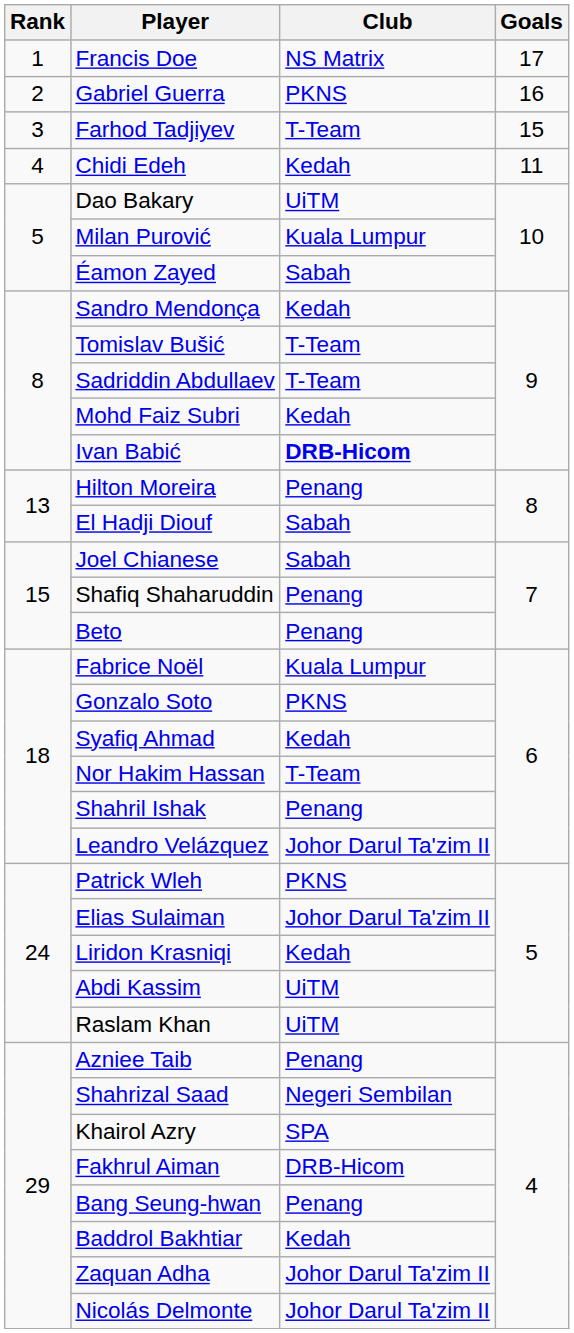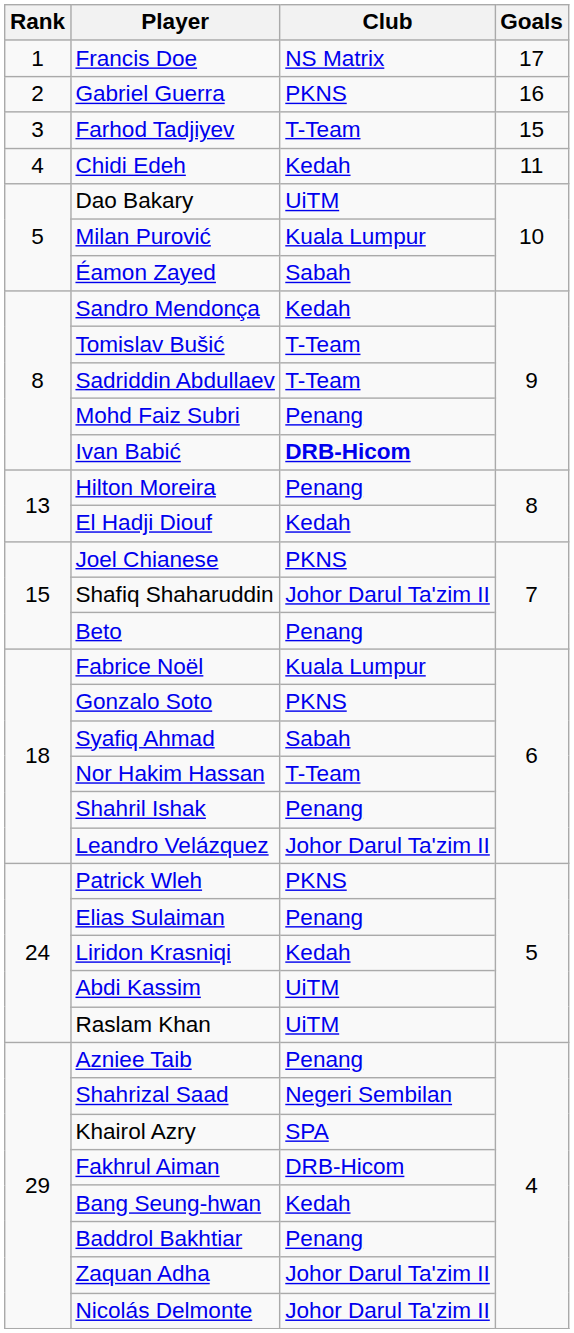 <table class="wikitable" style="text-align:center">
 <tr>
 <th>Rank</th>
 <th>Player</th>
 <th>Club</th>
 <th>Goals</th>
 </tr>
 <tr>
 <td rowspan=1>1</td>
 <td align="left"> <a href='#'>Francis Doe</a></td>
 <td align="left"><a href='#'>NS Matrix</a></td>
 <td rowspan=1>17</td>
 </tr>
 <tr>
 <td rowspan=1>2</td>
 <td align="left"> <a href='#'>Gabriel Guerra</a></td>
 <td align="left"><a href='#'>PKNS</a></td>
 <td rowspan=1>16</td>
 </tr>
 <tr>
 <td rowspan=1>3</td>
 <td align="left"> <a href='#'>Farhod Tadjiyev</a></td>
 <td align="left"><a href='#'>T-Team</a></td>
 <td rowspan=1>15</td>
 </tr>
 <tr>
 <td>4</td>
 <td align="left"> <a href='#'>Chidi Edeh</a></td>
 <td align="left"><a href='#'>Kedah</a></td>
 <td>11</td>
 </tr>
 <tr>
 <td rowspan=3>5</td>
 <td align="left"> Dao Bakary</td>
 <td align="left"><a href='#'>UiTM</a></td>
 <td rowspan=3>10</td>
 </tr>
 <tr>
 <td align="left"> <a href='#'>Milan Purović</a></td>
 <td align="left"><a href='#'>Kuala Lumpur</a></td>
 </tr>
 <tr>
 <td align="left"> <a href='#'>Éamon Zayed</a></td>
 <td align="left"><a href='#'>Sabah</a></td>
 </tr>
 <tr>
 <td rowspan=5>8</td>
 <td align="left"> <a href='#'>Sandro Mendonça</a></td>
 <td align="left"><a href='#'>Kedah</a></td>
 <td rowspan=5>9</td>
 </tr>
 <tr>
 <td align="left"> <a href='#'>Tomislav Bušić</a></td>
 <td align="left"><a href='#'>T-Team</a></td>
 </tr>
 <tr>
 <td align="left"> <a href='#'>Sadriddin Abdullaev</a></td>
 <td align="left"><a href='#'>T-Team</a></td>
 </tr>
 <tr>
 <td align="left"> <a href='#'>Mohd Faiz Subri</a></td>
-<td align="left"><a href='#'>Kedah</a></td>
+<td align="left"><a href='#'>Penang</a></td>
 </tr>
 <tr>
 <td align="left"> <a href='#'>Ivan Babić</a></td>
 <td align="left"><strong><a href='#'>DRB-Hicom</a></strong></td>
 </tr>
 <tr>
 <td rowspan=2>13</td>
 <td align="left"> <a href='#'>Hilton Moreira</a></td>
 <td align="left"><a href='#'>Penang</a></td>
 <td rowspan=2>8</td>
 </tr>
 <tr>
 <td align="left"> <a href='#'>El Hadji Diouf</a></td>
-<td align="left"><a href='#'>Sabah</a></td>
+<td align="left"><a href='#'>Kedah</a></td>
 </tr>
 <tr>
 <td rowspan=3>15</td>
 <td align="left"> <a href='#'>Joel Chianese</a></td>
-<td align="left"><a href='#'>Sabah</a></td>
+<td align="left"><a href='#'>PKNS</a></td>
 <td rowspan=3>7</td>
 </tr>
 <tr>
 <td align="left"> Shafiq Shaharuddin</td>
-<td align="left"><a href='#'>Penang</a></td>
+<td align="left"><a href='#'>Johor Darul Ta'zim II</a></td>
 </tr>
 <tr>
 <td align="left"> <a href='#'>Beto</a></td>
 <td align="left"><a href='#'>Penang</a></td>
 </tr>
 <tr>
 <td rowspan=6>18</td>
 <td align="left"> <a href='#'>Fabrice Noël</a></td>
 <td align="left"><a href='#'>Kuala Lumpur</a></td>
 <td rowspan=6>6</td>
 </tr>
 <tr>
 <td align="left"> <a href='#'>Gonzalo Soto</a></td>
 <td align="left"><a href='#'>PKNS</a></td>
 </tr>
 <tr>
 <td align="left"> <a href='#'>Syafiq Ahmad</a></td>
-<td align="left"><a href='#'>Kedah</a></td>
+<td align="left"><a href='#'>Sabah</a></td>
 </tr>
 <tr>
 <td align="left"> <a href='#'>Nor Hakim Hassan</a></td>
 <td align="left"><a href='#'>T-Team</a></td>
 </tr>
 <tr>
 <td align="left"> <a href='#'>Shahril Ishak</a></td>
 <td align="left"><a href='#'>Penang</a></td>
 </tr>
 <tr>
 <td align="left"> <a href='#'>Leandro Velázquez</a></td>
 <td align="left"><a href='#'>Johor Darul Ta'zim II</a></td>
 </tr>
 <tr>
 <td rowspan=5>24</td>
 <td align="left"> <a href='#'>Patrick Wleh</a></td>
 <td align="left"><a href='#'>PKNS</a></td>
 <td rowspan=5>5</td>
 </tr>
 <tr>
 <td align="left"> <a href='#'>Elias Sulaiman</a></td>
-<td align="left"><a href='#'>Johor Darul Ta'zim II</a></td>
+<td align="left"><a href='#'>Penang</a></td>
 </tr>
 <tr>
 <td align="left"> <a href='#'>Liridon Krasniqi</a></td>
 <td align="left"><a href='#'>Kedah</a></td>
 </tr>
 <tr>
 <td align="left"> <a href='#'>Abdi Kassim</a></td>
 <td align="left"><a href='#'>UiTM</a></td>
 </tr>
 <tr>
 <td align="left"> Raslam Khan</td>
 <td align="left"><a href='#'>UiTM</a></td>
 </tr>
 <tr>
 <td rowspan=8>29</td>
 <td align="left"> <a href='#'>Azniee Taib</a></td>
 <td align="left"><a href='#'>Penang</a></td>
 <td rowspan=8>4</td>
 </tr>
 <tr>
 <td align="left"> <a href='#'>Shahrizal Saad</a></td>
 <td align="left"><a href='#'>Negeri Sembilan</a></td>
 </tr>
 <tr>
 <td align="left"> Khairol Azry</td>
 <td align="left"><a href='#'>SPA</a></td>
 </tr>
 <tr>
 <td align="left"> <a href='#'>Fakhrul Aiman</a></td>
 <td align="left"><a href='#'>DRB-Hicom</a></td>
 </tr>
 <tr>
 <td align="left"> <a href='#'>Bang Seung-hwan</a></td>
-<td align="left"><a href='#'>Penang</a></td>
+<td align="left"><a href='#'>Kedah</a></td>
 </tr>
 <tr>
 <td align="left"> <a href='#'>Baddrol Bakhtiar</a></td>
-<td align="left"><a href='#'>Kedah</a></td>
+<td align="left"><a href='#'>Penang</a></td>
 </tr>
 <tr>
 <td align="left"> <a href='#'>Zaquan Adha</a></td>
 <td align="left"><a href='#'>Johor Darul Ta'zim II</a></td>
 </tr>
 <tr>
 <td align="left"> <a href='#'>Nicolás Delmonte</a></td>
 <td align="left"><a href='#'>Johor Darul Ta'zim II</a></td>
 </tr>
 <tr>
 </tr>
 </table>
